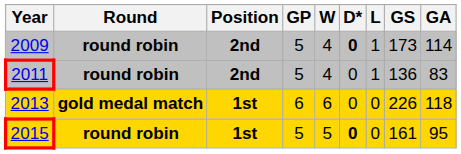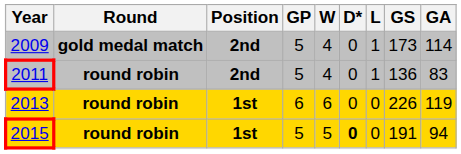 <table class="wikitable" style="text-align: center;">
 <tr>
 <th>Year</th>
 <th>Round</th>
 <th>Position</th>
 <th>GP</th>
 <th>W</th>
 <th>D*</th>
 <th>L</th>
 <th>GS</th>
 <th>GA</th>
 </tr>
 <tr style="background:silver;">
 <td> <a href='#'>2009</a></td>
-<td><strong>round robin</strong></td>
+<td><strong>gold medal match</strong></td>
 <td><strong>2nd</strong></td>
 <td>5</td>
 <td>4</td>
-<td><strong>0</strong></td>
+<td>0</td>
 <td>1</td>
 <td>173</td>
 <td>114</td>
 </tr>
 <tr style="background:silver;">
 <td style="border: 3px solid red"> <a href='#'>2011</a></td>
 <td><strong>round robin</strong></td>
 <td><strong>2nd</strong></td>
 <td>5</td>
 <td>4</td>
 <td>0</td>
 <td>1</td>
 <td>136</td>
 <td>83</td>
 </tr>
 <tr style="background:gold;">
 <td> <a href='#'>2013</a></td>
-<td><strong>gold medal match</strong></td>
+<td><strong>round robin</strong></td>
 <td><strong>1st</strong></td>
 <td>6</td>
 <td>6</td>
 <td>0</td>
 <td>0</td>
 <td>226</td>
-<td>118</td>
+<td>119</td>
 </tr>
 <tr style="background:gold;">
 <td style="border: 3px solid red"> <a href='#'>2015</a></td>
 <td><strong>round robin</strong></td>
 <td><strong>1st</strong></td>
 <td>5</td>
 <td>5</td>
 <td><strong>0</strong></td>
 <td>0</td>
-<td>161</td>
-<td>95</td>
+<td>191</td>
+<td>94</td>
 </tr>
 </table>
